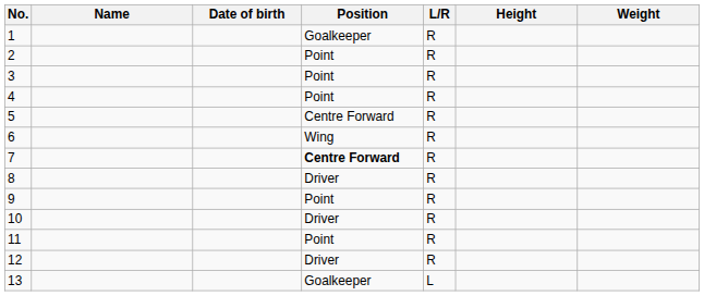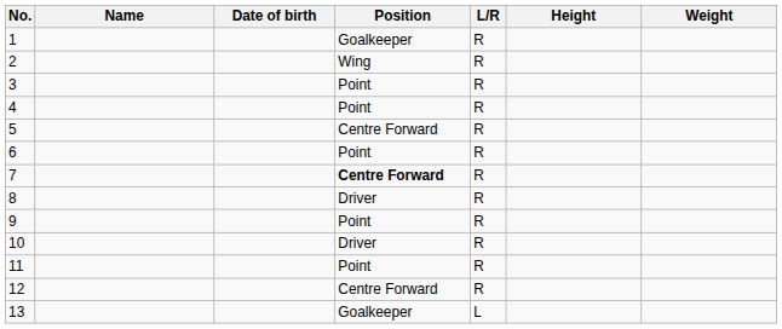 <table class=wikitable sortable style=font-size:100%; text-align:center;>
 <tr>
 <th>No.</th>
 <th style=width:12em>Name</th>
 <th style=width:8em>Date of birth</th>
 <th style=width:9em>Position</th>
 <th style=width:2em>L/R</th>
 <th style=width:9em>Height</th>
 <th style=width:9em>Weight</th>
 </tr>
 <tr>
 <td>1</td>
 <td align=left></td>
 <td align=right></td>
 <td>Goalkeeper</td>
 <td>R</td>
 <td></td>
 <td></td>
 </tr>
 <tr>
 <td>2</td>
 <td align=left></td>
 <td align=right></td>
-<td>Point</td>
+<td>Wing</td>
 <td>R</td>
 <td></td>
 <td></td>
 </tr>
 <tr>
 <td>3</td>
 <td align=left></td>
 <td align=right></td>
 <td>Point</td>
 <td>R</td>
 <td></td>
 <td></td>
 </tr>
 <tr>
 <td>4</td>
 <td align=left></td>
 <td align=right></td>
 <td>Point</td>
 <td>R</td>
 <td></td>
 <td></td>
 </tr>
 <tr>
 <td>5</td>
 <td align=left></td>
 <td align=right></td>
 <td>Centre Forward</td>
 <td>R</td>
 <td></td>
 <td></td>
 </tr>
 <tr>
 <td>6</td>
 <td align=left></td>
 <td align=right></td>
-<td>Wing</td>
+<td>Point</td>
 <td>R</td>
 <td></td>
 <td></td>
 </tr>
 <tr>
 <td>7</td>
 <td align=left></td>
 <td align=right></td>
 <td><strong>Centre Forward</strong></td>
 <td>R</td>
 <td></td>
 <td></td>
 </tr>
 <tr>
 <td>8</td>
 <td align=left></td>
 <td align=right></td>
 <td>Driver</td>
 <td>R</td>
 <td></td>
 <td></td>
 </tr>
 <tr>
 <td>9</td>
 <td align=left></td>
 <td align=right></td>
 <td>Point</td>
 <td>R</td>
 <td></td>
 <td></td>
 </tr>
 <tr>
 <td>10</td>
 <td align=left></td>
 <td align=right></td>
 <td>Driver</td>
 <td>R</td>
 <td></td>
 <td></td>
 </tr>
 <tr>
 <td>11</td>
 <td align=left></td>
 <td align=right></td>
 <td>Point</td>
 <td>R</td>
 <td></td>
 <td></td>
 </tr>
 <tr>
 <td>12</td>
 <td align=left></td>
 <td align=right></td>
-<td>Driver</td>
+<td>Centre Forward</td>
 <td>R</td>
 <td></td>
 <td></td>
 </tr>
 <tr>
 <td>13</td>
 <td align=left></td>
 <td align=right></td>
 <td>Goalkeeper</td>
 <td>L</td>
 <td></td>
 <td></td>
 </tr>
 </table>
